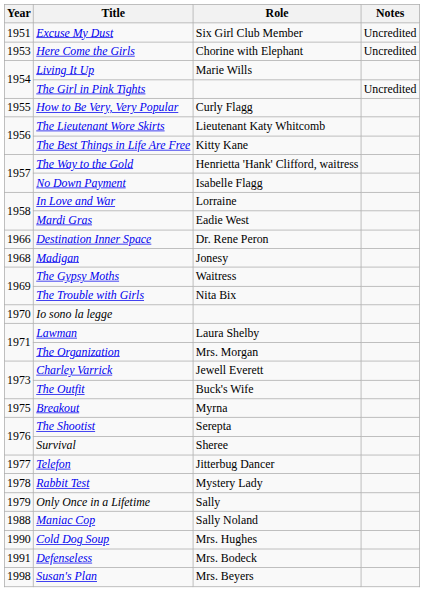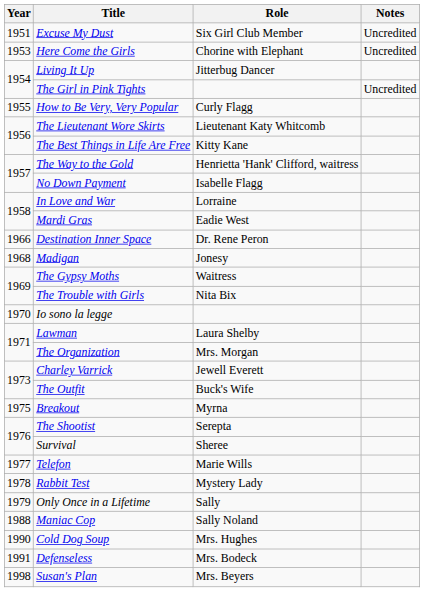 <table class="wikitable sortable">
 <tr>
 <th>Year</th>
 <th>Title</th>
 <th>Role</th>
 <th>Notes</th>
 </tr>
 <tr>
 <td>1951</td>
 <td><em><a href='#'>Excuse My Dust</a></em></td>
 <td>Six Girl Club Member</td>
 <td>Uncredited</td>
 </tr>
 <tr>
 <td>1953</td>
 <td><em><a href='#'>Here Come the Girls</a></em></td>
 <td>Chorine with Elephant</td>
 <td>Uncredited</td>
 </tr>
 <tr>
 <td rowspan=2>1954</td>
 <td><em><a href='#'>Living It Up</a></em></td>
-<td>Marie Wills</td>
+<td>Jitterbug Dancer</td>
 <td></td>
 </tr>
 <tr>
 <td><em><a href='#'>The Girl in Pink Tights</a></em></td>
 <td></td>
 <td>Uncredited</td>
 </tr>
 <tr>
 <td>1955</td>
 <td><em><a href='#'>How to Be Very, Very Popular</a></em></td>
 <td>Curly Flagg</td>
 <td></td>
 </tr>
 <tr>
 <td rowspan=2>1956</td>
 <td><em><a href='#'>The Lieutenant Wore Skirts</a></em></td>
 <td>Lieutenant Katy Whitcomb</td>
 <td></td>
 </tr>
 <tr>
 <td><em><a href='#'>The Best Things in Life Are Free</a></em></td>
 <td>Kitty Kane</td>
 <td></td>
 </tr>
 <tr>
 <td rowspan=2>1957</td>
 <td><em><a href='#'>The Way to the Gold</a></em></td>
 <td>Henrietta 'Hank' Clifford, waitress</td>
 <td></td>
 </tr>
 <tr>
 <td><em><a href='#'>No Down Payment</a></em></td>
 <td>Isabelle Flagg</td>
 <td></td>
 </tr>
 <tr>
 <td rowspan=2>1958</td>
 <td><em><a href='#'>In Love and War</a></em></td>
 <td>Lorraine</td>
 <td></td>
 </tr>
 <tr>
 <td><em><a href='#'>Mardi Gras</a></em></td>
 <td>Eadie West</td>
 <td></td>
 </tr>
 <tr>
 <td>1966</td>
 <td><em><a href='#'>Destination Inner Space</a></em></td>
 <td>Dr. Rene Peron</td>
 <td></td>
 </tr>
 <tr>
 <td>1968</td>
 <td><em><a href='#'>Madigan</a></em></td>
 <td>Jonesy</td>
 <td></td>
 </tr>
 <tr>
 <td rowspan=2>1969</td>
 <td><em><a href='#'>The Gypsy Moths</a></em></td>
 <td>Waitress</td>
 <td></td>
 </tr>
 <tr>
 <td><em><a href='#'>The Trouble with Girls</a></em></td>
 <td>Nita Bix</td>
 <td></td>
 </tr>
 <tr>
 <td>1970</td>
 <td><em>Io sono la legge</em></td>
 <td></td>
 <td></td>
 </tr>
 <tr>
 <td rowspan=2>1971</td>
 <td><em><a href='#'>Lawman</a></em></td>
 <td>Laura Shelby</td>
 <td></td>
 </tr>
 <tr>
 <td><em><a href='#'>The Organization</a></em></td>
 <td>Mrs. Morgan</td>
 <td></td>
 </tr>
 <tr>
 <td rowspan=2>1973</td>
 <td><em><a href='#'>Charley Varrick</a></em></td>
 <td>Jewell Everett</td>
 <td></td>
 </tr>
 <tr>
 <td><em><a href='#'>The Outfit</a></em></td>
 <td>Buck's Wife</td>
 <td></td>
 </tr>
 <tr>
 <td>1975</td>
 <td><em><a href='#'>Breakout</a></em></td>
 <td>Myrna</td>
 <td></td>
 </tr>
 <tr>
 <td rowspan=2>1976</td>
 <td><em><a href='#'>The Shootist</a></em></td>
 <td>Serepta</td>
 <td></td>
 </tr>
 <tr>
 <td><em>Survival</em></td>
 <td>Sheree</td>
 <td></td>
 </tr>
 <tr>
 <td>1977</td>
 <td><em><a href='#'>Telefon</a></em></td>
-<td>Jitterbug Dancer</td>
+<td>Marie Wills</td>
 <td></td>
 </tr>
 <tr>
 <td>1978</td>
 <td><em><a href='#'>Rabbit Test</a></em></td>
 <td>Mystery Lady</td>
 <td></td>
 </tr>
 <tr>
 <td>1979</td>
 <td><em>Only Once in a Lifetime</em></td>
 <td>Sally</td>
 <td></td>
 </tr>
 <tr>
 <td>1988</td>
 <td><em><a href='#'>Maniac Cop</a></em></td>
 <td>Sally Noland</td>
 <td></td>
 </tr>
 <tr>
 <td>1990</td>
 <td><em><a href='#'>Cold Dog Soup</a></em></td>
 <td>Mrs. Hughes</td>
 <td></td>
 </tr>
 <tr>
 <td>1991</td>
 <td><em><a href='#'>Defenseless</a></em></td>
 <td>Mrs. Bodeck</td>
 <td></td>
 </tr>
 <tr>
 <td>1998</td>
 <td><em><a href='#'>Susan's Plan</a></em></td>
 <td>Mrs. Beyers</td>
 <td></td>
 </tr>
 </table>
